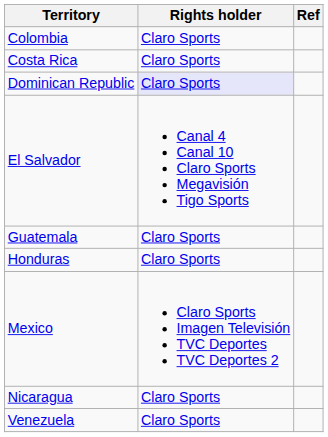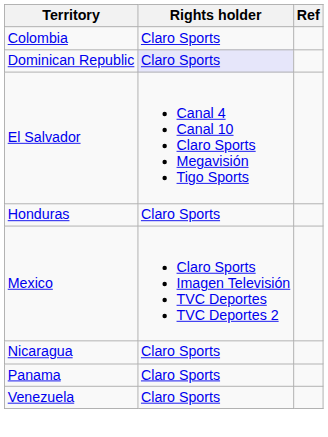 <table class="wikitable">
 <tr>
 <th>Territory</th>
 <th>Rights holder</th>
 <th>Ref</th>
 </tr>
 <tr>
 <td> <a href='#'>Colombia</a></td>
 <td><a href='#'>Claro Sports</a></td>
 <td></td>
 </tr>
 <tr>
-<td> <a href='#'>Costa Rica</a></td>
-<td><a href='#'>Claro Sports</a></td>
-<td></td>
-</tr>
-<tr>
 <td> <a href='#'>Dominican Republic</a></td>
 <td style="background: lavender;"><a href='#'>Claro Sports</a></td>
 <td></td>
 </tr>
 <tr>
 <td> <a href='#'>El Salvador</a></td>
 <td><br><ul><li><a href='#'>Canal 4</a></li><li><a href='#'>Canal 10</a></li><li><a href='#'>Claro Sports</a></li><li><a href='#'>Megavisión</a></li><li><a href='#'>Tigo Sports</a></li></ul></td>
-<td></td>
-</tr>
-<tr>
-<td> <a href='#'>Guatemala</a></td>
-<td><a href='#'>Claro Sports</a></td>
 <td></td>
 </tr>
 <tr>
 <td> <a href='#'>Honduras</a></td>
 <td><a href='#'>Claro Sports</a></td>
 <td></td>
 </tr>
 <tr>
 <td> <a href='#'>Mexico</a></td>
 <td><br><ul><li><a href='#'>Claro Sports</a></li><li><a href='#'>Imagen Televisión</a></li><li><a href='#'>TVC Deportes</a></li><li><a href='#'>TVC Deportes 2</a></li></ul></td>
 <td></td>
 </tr>
 <tr>
 <td> <a href='#'>Nicaragua</a></td>
 <td><a href='#'>Claro Sports</a></td>
 <td></td>
 </tr>
 <tr>
+<td> <a href='#'>Panama</a></td>
+<td><a href='#'>Claro Sports</a></td>
+<td></td>
+</tr>
+<tr>
 <td> <a href='#'>Venezuela</a></td>
 <td><a href='#'>Claro Sports</a></td>
 <td></td>
 </tr>
 </table>
